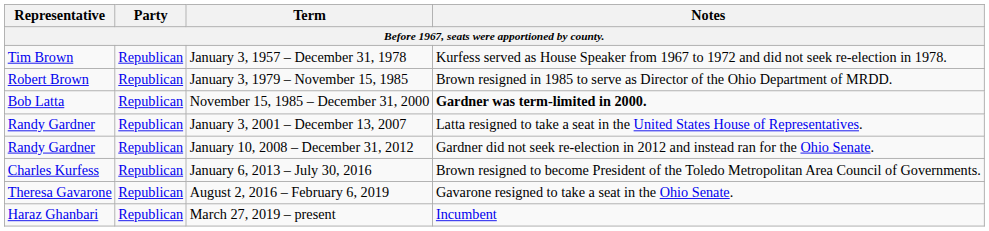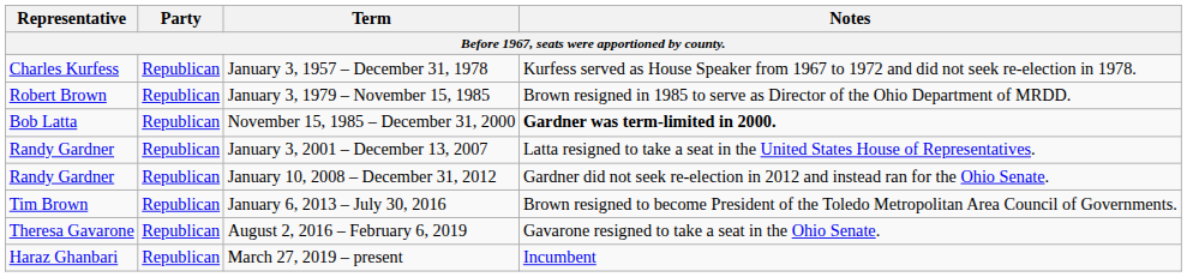 <table class=wikitable>
 <tr valign=bottom>
 <th>Representative</th>
 <th>Party</th>
 <th>Term</th>
 <th>Notes</th>
 </tr>
 <tr>
 <th colspan=5 style="font-size: 80%;"><em>Before 1967, seats were apportioned by county.</em></th>
 </tr>
 <tr>
-<td><a href='#'>Tim Brown</a></td>
+<td><a href='#'>Charles Kurfess</a></td>
 <td><a href='#'>Republican</a></td>
 <td>January 3, 1957 – December 31, 1978</td>
 <td>Kurfess served as House Speaker from 1967 to 1972 and did not seek re-election in 1978.</td>
 </tr>
 <tr>
 <td><a href='#'>Robert Brown</a></td>
 <td><a href='#'>Republican</a></td>
 <td>January 3, 1979 – November 15, 1985</td>
 <td>Brown resigned in 1985 to serve as Director of the Ohio Department of MRDD.</td>
 </tr>
 <tr>
 <td><a href='#'>Bob Latta</a></td>
 <td><a href='#'>Republican</a></td>
 <td>November 15, 1985 – December 31, 2000</td>
 <td><strong>Gardner was term-limited in 2000.</strong></td>
 </tr>
 <tr>
 <td><a href='#'>Randy Gardner</a></td>
 <td><a href='#'>Republican</a></td>
 <td>January 3, 2001 – December 13, 2007</td>
 <td>Latta resigned to take a seat in the <a href='#'>United States House of Representatives</a>.</td>
 </tr>
 <tr>
 <td><a href='#'>Randy Gardner</a></td>
 <td><a href='#'>Republican</a></td>
 <td>January 10, 2008 – December 31, 2012</td>
 <td>Gardner did not seek re-election in 2012 and instead ran for the <a href='#'>Ohio Senate</a>.</td>
 </tr>
 <tr>
-<td><a href='#'>Charles Kurfess</a></td>
+<td><a href='#'>Tim Brown</a></td>
 <td><a href='#'>Republican</a></td>
 <td>January 6, 2013 – July 30, 2016</td>
 <td>Brown resigned to become President of the Toledo Metropolitan Area Council of Governments.</td>
 </tr>
 <tr>
 <td><a href='#'>Theresa Gavarone</a></td>
 <td><a href='#'>Republican</a></td>
 <td>August 2, 2016 – February 6, 2019</td>
 <td>Gavarone resigned to take a seat in the <a href='#'>Ohio Senate</a>.</td>
 </tr>
 <tr>
 <td><a href='#'>Haraz Ghanbari</a></td>
 <td><a href='#'>Republican</a></td>
 <td>March 27, 2019 – present</td>
 <td><a href='#'>Incumbent</a></td>
 </tr>
 </table>
